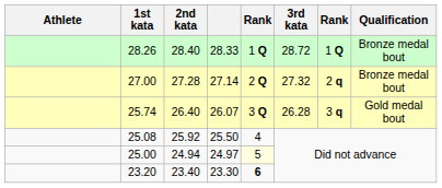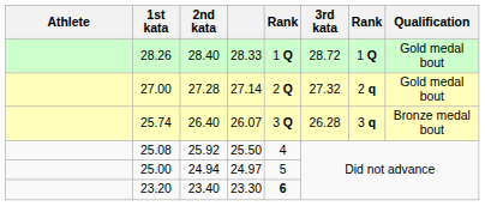 <table class="wikitable sortable" style="text-align:center">
 <tr>
 <th width=200>Athlete</th>
 <th width=60>1st kata</th>
 <th width=60>2nd kata</th>
 <th width=30></th>
 <th width=30>Rank</th>
 <th width=60>3rd kata</th>
 <th width=30>Rank</th>
 <th width=120>Qualification</th>
 </tr>
 <tr bgcolor="#ccffcc">
 <td style="text-align:left;"></td>
 <td>28.26</td>
 <td>28.40</td>
 <td>28.33</td>
 <td>1 <strong>Q</strong></td>
 <td>28.72</td>
 <td>1 <strong>Q</strong></td>
-<td>Bronze medal bout</td>
+<td>Gold medal bout</td>
 </tr>
 <tr bgcolor="#ffffbb">
 <td style="text-align:left;"></td>
 <td>27.00</td>
 <td>27.28</td>
 <td>27.14</td>
 <td>2 <strong>Q</strong></td>
 <td>27.32</td>
 <td>2 <strong>q</strong></td>
-<td>Bronze medal bout</td>
+<td>Gold medal bout</td>
 </tr>
 <tr bgcolor="#ffffbb">
 <td style="text-align:left;"></td>
 <td>25.74</td>
 <td>26.40</td>
 <td>26.07</td>
 <td>3 <strong>Q</strong></td>
 <td>26.28</td>
 <td>3 <strong>q</strong></td>
-<td>Gold medal bout</td>
+<td>Bronze medal bout</td>
 </tr>
 <tr>
 <td style="text-align:left;"></td>
 <td>25.08</td>
 <td>25.92</td>
 <td>25.50</td>
 <td>4</td>
 <td rowspan="3" colspan="3" align="center" style="vertical-align:middle;">Did not advance</td>
 </tr>
 <tr>
 <td style="text-align:left;"></td>
 <td>25.00</td>
 <td>24.94</td>
 <td>24.97</td>
-<td style="background: lightyellow;">5</td>
+<td>5</td>
 </tr>
 <tr>
 <td style="text-align:left;"></td>
 <td>23.20</td>
 <td>23.40</td>
 <td>23.30</td>
 <td><strong>6</strong></td>
 </tr>
 </table>
